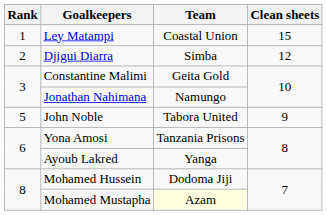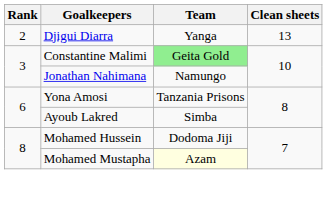 <table class="wikitable" style="text-align:center;">
 <tr>
 <th>Rank</th>
 <th>Goalkeepers</th>
 <th>Team</th>
 <th>Clean sheets</th>
 </tr>
 <tr>
-<td>1</td>
-<td align=left> <a href='#'>Ley Matampi</a></td>
-<td>Coastal Union</td>
-<td>15</td>
-</tr>
-<tr>
 <td>2</td>
 <td align=left> <a href='#'>Djigui Diarra</a></td>
-<td>Simba</td>
-<td>12</td>
+<td>Yanga</td>
+<td>13</td>
 </tr>
 <tr>
 <td rowspan=2>3</td>
 <td align=left> Constantine Malimi</td>
-<td>Geita Gold</td>
+<td style="background: lightgreen;">Geita Gold</td>
 <td rowspan=2>10</td>
 </tr>
 <tr>
 <td align=left> <a href='#'>Jonathan Nahimana</a></td>
 <td>Namungo</td>
-</tr>
-<tr>
-<td>5</td>
-<td align=left> John Noble</td>
-<td>Tabora United</td>
-<td>9</td>
 </tr>
 <tr>
 <td rowspan=2>6</td>
 <td align=left> Yona Amosi</td>
 <td>Tanzania Prisons</td>
 <td rowspan=2>8</td>
 </tr>
 <tr>
 <td align=left> Ayoub Lakred</td>
-<td>Yanga</td>
+<td>Simba</td>
 </tr>
 <tr>
 <td rowspan=2>8</td>
 <td align=left> Mohamed Hussein</td>
 <td>Dodoma Jiji</td>
 <td rowspan=2>7</td>
 </tr>
 <tr>
 <td align=left> Mohamed Mustapha</td>
 <td style="background: lightyellow;">Azam</td>
 </tr>
 </table>
